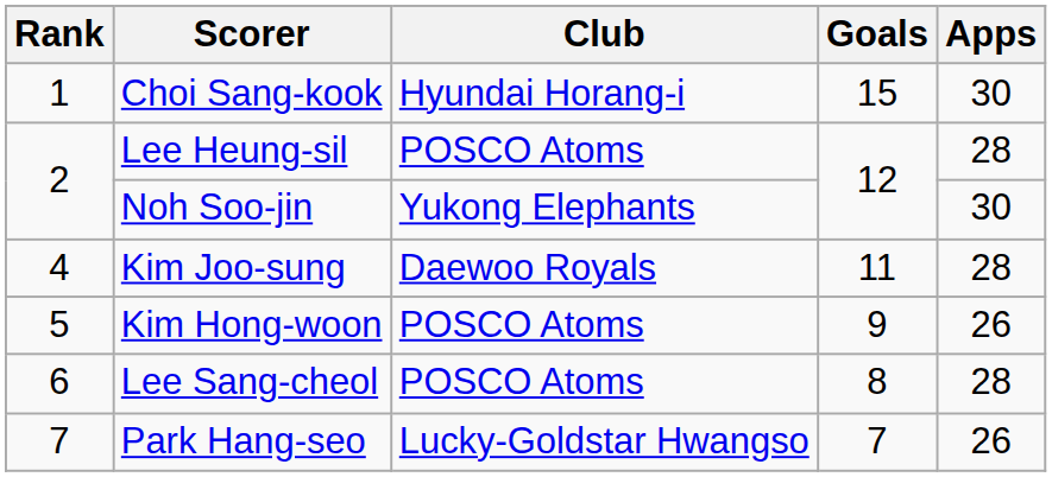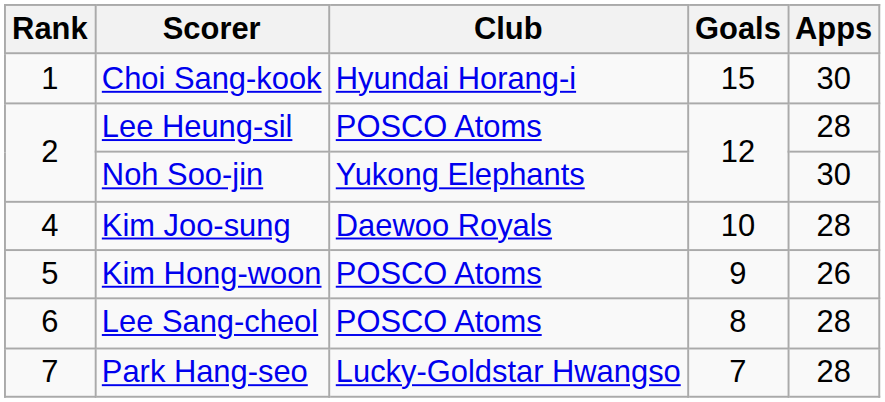 <table class="wikitable">
 <tr>
 <th>Rank</th>
 <th>Scorer</th>
 <th>Club</th>
 <th>Goals</th>
 <th>Apps</th>
 </tr>
 <tr>
 <td rowspan=1 align=center>1</td>
 <td> <a href='#'>Choi Sang-kook</a></td>
 <td><a href='#'>Hyundai Horang-i</a></td>
 <td rowspan=1 align=center>15</td>
 <td align=center>30</td>
 </tr>
 <tr>
 <td rowspan=2 align=center>2</td>
 <td> <a href='#'>Lee Heung-sil</a></td>
 <td><a href='#'>POSCO Atoms</a></td>
 <td rowspan=2 align=center>12</td>
 <td align=center>28</td>
 </tr>
 <tr>
 <td> <a href='#'>Noh Soo-jin</a></td>
 <td><a href='#'>Yukong Elephants</a></td>
 <td align=center>30</td>
 </tr>
 <tr>
 <td rowspan=1 align=center>4</td>
 <td> <a href='#'>Kim Joo-sung</a></td>
 <td><a href='#'>Daewoo Royals</a></td>
-<td rowspan=1 align=center>11</td>
+<td rowspan=1 align=center>10</td>
 <td align=center>28</td>
 </tr>
 <tr>
 <td rowspan=1 align=center>5</td>
 <td> <a href='#'>Kim Hong-woon</a></td>
 <td><a href='#'>POSCO Atoms</a></td>
 <td rowspan=1 align=center>9</td>
 <td align=center>26</td>
 </tr>
 <tr>
 <td rowspan=1 align=center>6</td>
 <td> <a href='#'>Lee Sang-cheol</a></td>
 <td><a href='#'>POSCO Atoms</a></td>
 <td rowspan=1 align=center>8</td>
 <td align=center>28</td>
 </tr>
 <tr>
 <td rowspan=1 align=center>7</td>
 <td> <a href='#'>Park Hang-seo</a></td>
 <td><a href='#'>Lucky-Goldstar Hwangso</a></td>
 <td rowspan=1 align=center>7</td>
-<td align=center>26</td>
+<td align=center>28</td>
 </tr>
 </table>
